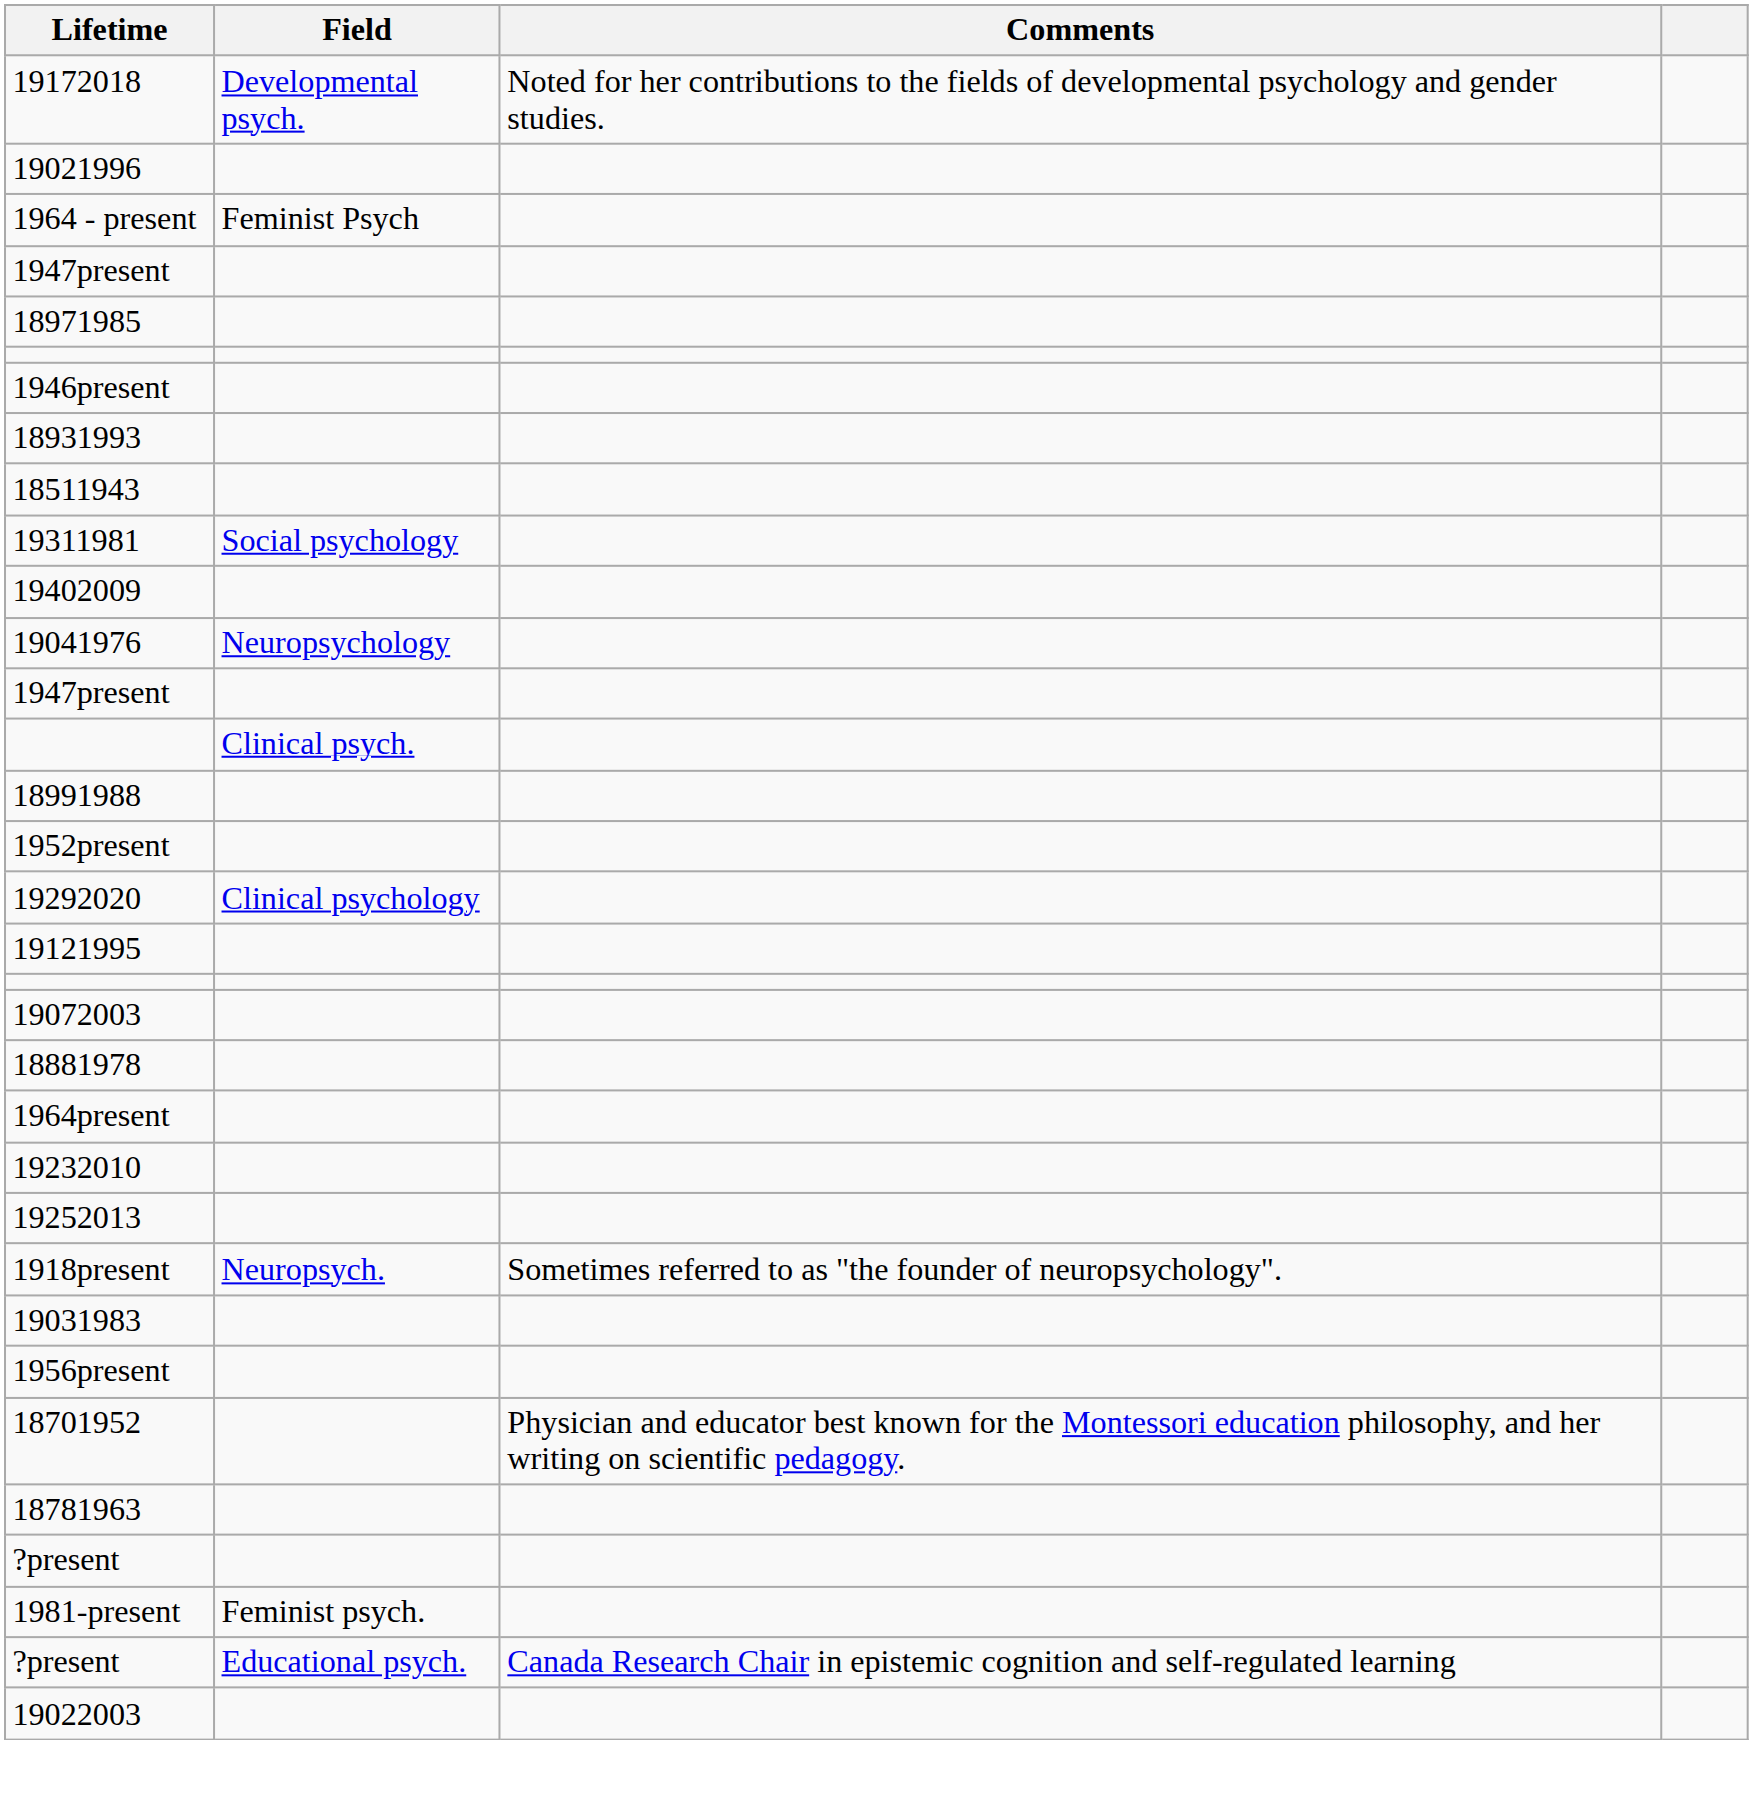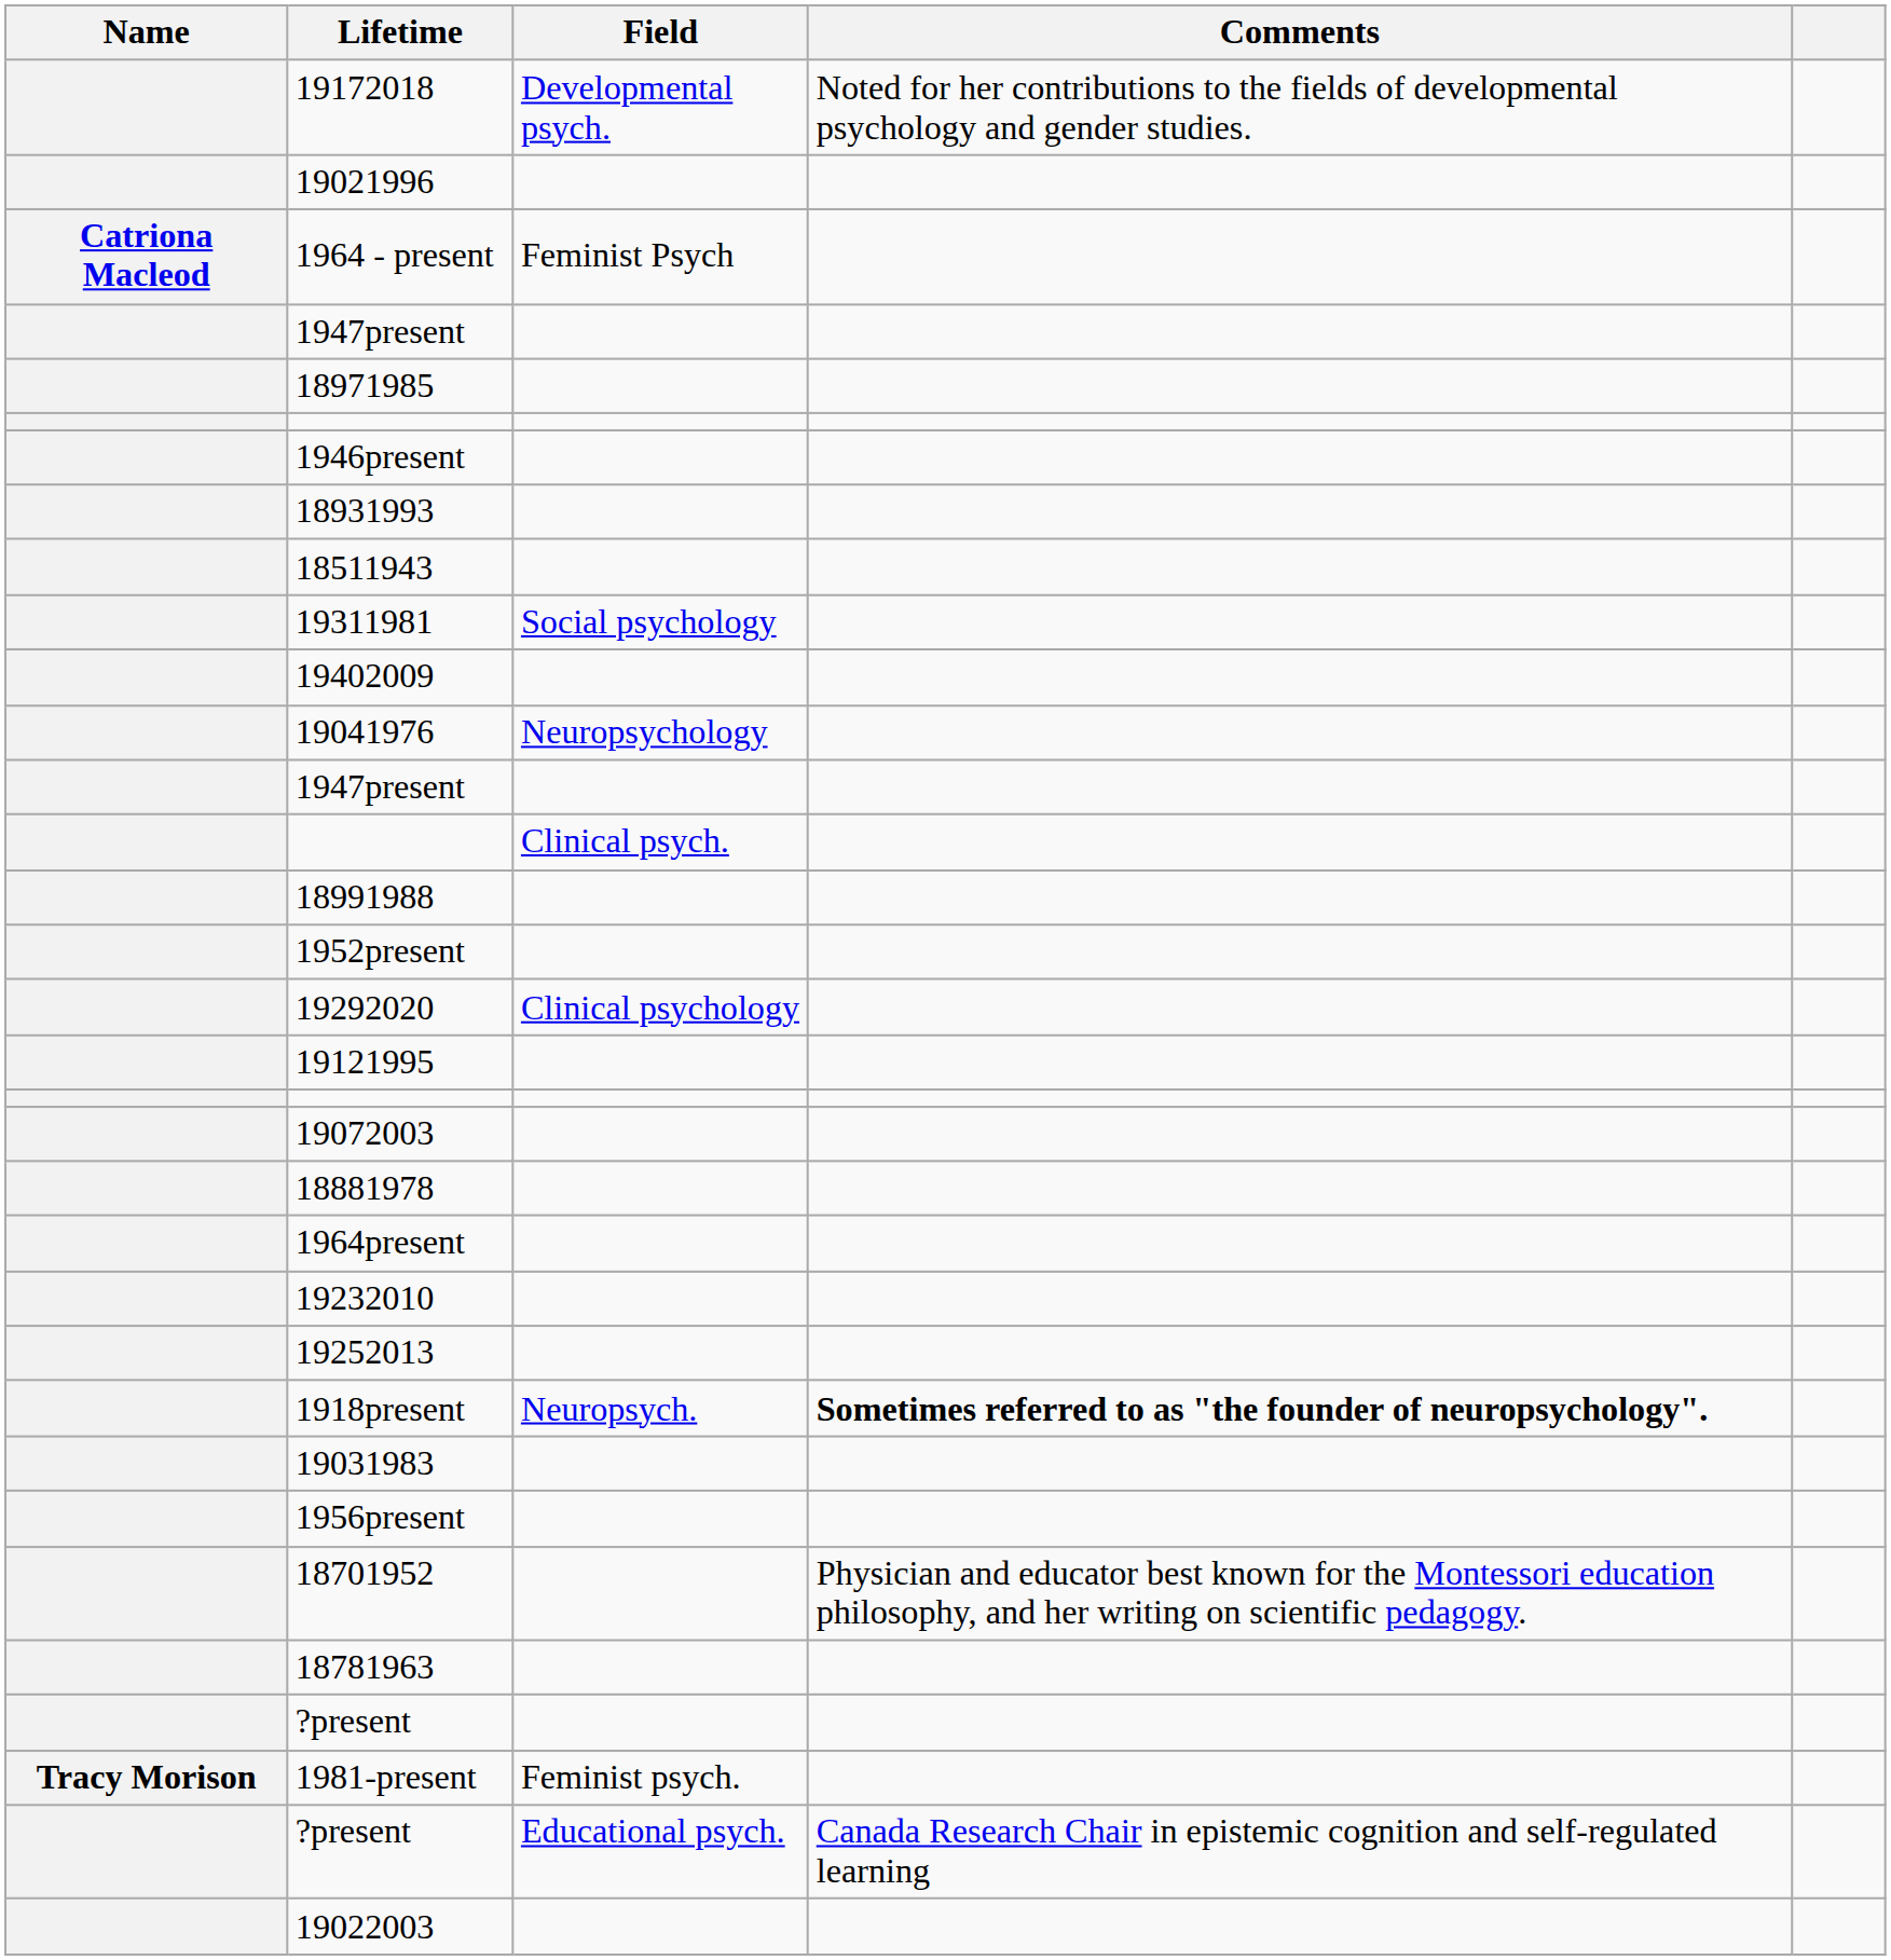 <table class="sortable wikitable plainrowheaders">
 <tr>
+<th width="15%" scope="col">Name</th>
 <th width="12%" scope="col">Lifetime</th>
 <th>Field</th>
 <th>Comments</th>
 <th class="unsortable" width="5%" scope="col"></th>
 </tr>
 <tr style="vertical-align: top;">
+<th scope="row"></th>
 <td>19172018</td>
 <td><a href='#'>Developmental psych.</a></td>
 <td>Noted for her contributions to the fields of developmental psychology and gender studies.</td>
 <td align="center"></td>
 </tr>
 <tr style="vertical-align: top;">
+<th scope="row"></th>
 <td>19021996</td>
 <td></td>
 <td></td>
 <td align="center"></td>
 </tr>
 <tr>
+<th><a href='#'>Catriona Macleod</a></th>
 <td>1964 - present</td>
 <td>Feminist Psych</td>
 <td></td>
 <td></td>
 </tr>
 <tr style="vertical-align: top;">
+<th scope="row"></th>
 <td>1947present</td>
 <td></td>
 <td></td>
 <td align="center"></td>
 </tr>
 <tr style="vertical-align: top;">
+<th scope="row"></th>
 <td>18971985</td>
 <td></td>
 <td></td>
 <td align="center"></td>
 </tr>
 <tr style="vertical-align: top;">
+<th scope="row"></th>
 <td></td>
 <td></td>
 <td></td>
 <td align="center"></td>
 </tr>
 <tr style="vertical-align: top;">
+<th scope="row"></th>
 <td>1946present</td>
 <td></td>
 <td></td>
 <td align="center"></td>
 </tr>
 <tr style="vertical-align: top;">
+<th scope="row"></th>
 <td>18931993</td>
 <td></td>
 <td></td>
 <td align="center"></td>
 </tr>
 <tr style="vertical-align: top;">
+<th scope="row"></th>
 <td>18511943</td>
 <td></td>
 <td></td>
 <td align="center"></td>
 </tr>
 <tr style="vertical-align: top;">
+<th scope="row"></th>
 <td>19311981</td>
 <td><a href='#'>Social psychology</a></td>
 <td></td>
 <td align="center"></td>
 </tr>
 <tr style="vertical-align: top;">
+<th scope="row"></th>
 <td>19402009</td>
 <td></td>
 <td></td>
 <td align="center"></td>
 </tr>
 <tr style="vertical-align: top;">
+<th scope="row"></th>
 <td>19041976</td>
 <td><a href='#'>Neuropsychology</a></td>
 <td></td>
 <td align="center"></td>
 </tr>
 <tr style="vertical-align: top;">
+<th scope="row"></th>
 <td>1947present</td>
 <td></td>
 <td></td>
 <td align="center"></td>
 </tr>
 <tr style="vertical-align: top;">
+<th scope="row"></th>
 <td></td>
 <td><a href='#'>Clinical psych.</a></td>
 <td></td>
 <td align="center"></td>
 </tr>
 <tr style="vertical-align: top;">
+<th scope="row"></th>
 <td>18991988</td>
 <td></td>
 <td></td>
 <td align="center"></td>
 </tr>
 <tr style="vertical-align: top;">
+<th scope="row"></th>
 <td>1952present</td>
 <td></td>
 <td></td>
 <td align="center"></td>
 </tr>
 <tr style="vertical-align: top;">
+<th scope="row"></th>
 <td>19292020</td>
 <td><a href='#'>Clinical psychology</a></td>
 <td></td>
 <td align="center"></td>
 </tr>
 <tr style="vertical-align: top;">
+<th scope="row"></th>
 <td>19121995</td>
 <td></td>
 <td></td>
 <td align="center"></td>
 </tr>
 <tr style="vertical-align: top;">
+<th scope="row"></th>
 <td></td>
 <td></td>
 <td></td>
 <td align="center"></td>
 </tr>
 <tr style="vertical-align: top;">
+<th scope="row"></th>
 <td>19072003</td>
 <td></td>
 <td></td>
 <td align="center"></td>
 </tr>
 <tr style="vertical-align: top;">
+<th scope="row"></th>
 <td>18881978</td>
 <td></td>
 <td></td>
 <td align="center"></td>
 </tr>
 <tr style="vertical-align: top;">
+<th scope="row"></th>
 <td>1964present</td>
 <td></td>
 <td></td>
 <td align="center"></td>
 </tr>
 <tr style="vertical-align: top;">
+<th scope="row"></th>
 <td>19232010</td>
 <td></td>
 <td></td>
 <td align="center"></td>
 </tr>
 <tr style="vertical-align: top;">
+<th scope="row"></th>
 <td>19252013</td>
 <td></td>
 <td></td>
 <td align="center"></td>
 </tr>
 <tr style="vertical-align: top;">
+<th scope="row"></th>
 <td>1918present</td>
 <td><a href='#'>Neuropsych.</a></td>
-<td>Sometimes referred to as "the founder of neuropsychology".</td>
+<td><strong>Sometimes referred to as "the founder of neuropsychology".</strong></td>
 <td align="center"></td>
 </tr>
 <tr style="vertical-align: top;">
+<th scope="row"></th>
 <td>19031983</td>
 <td></td>
 <td></td>
 <td align="center"></td>
 </tr>
 <tr style="vertical-align: top;">
+<th scope="row"></th>
 <td>1956present</td>
 <td></td>
 <td></td>
 <td align="center"></td>
 </tr>
 <tr style="vertical-align: top;">
+<th scope="row"></th>
 <td>18701952</td>
 <td></td>
 <td>Physician and educator best known for the <a href='#'>Montessori education</a> philosophy, and her writing on scientific <a href='#'>pedagogy</a>.</td>
 <td align="center"></td>
 </tr>
 <tr style="vertical-align: top;">
+<th scope="row"></th>
 <td>18781963</td>
 <td></td>
 <td></td>
 <td align="center"></td>
 </tr>
 <tr style="vertical-align: top;">
+<th scope="row"></th>
 <td>?present</td>
 <td></td>
 <td></td>
 <td align="center"></td>
 </tr>
 <tr>
+<th>Tracy Morison</th>
 <td>1981-present</td>
 <td>Feminist psych.</td>
 <td></td>
 <td></td>
 </tr>
 <tr style="vertical-align: top;">
+<th scope="row"></th>
 <td>?present</td>
 <td><a href='#'>Educational psych.</a></td>
 <td><a href='#'>Canada Research Chair</a> in epistemic cognition and self-regulated learning</td>
 <td align="center"></td>
 </tr>
 <tr style="vertical-align: top;">
+<th scope="row"></th>
 <td>19022003</td>
 <td></td>
 <td></td>
 <td align="center"></td>
 </tr>
 </table>
